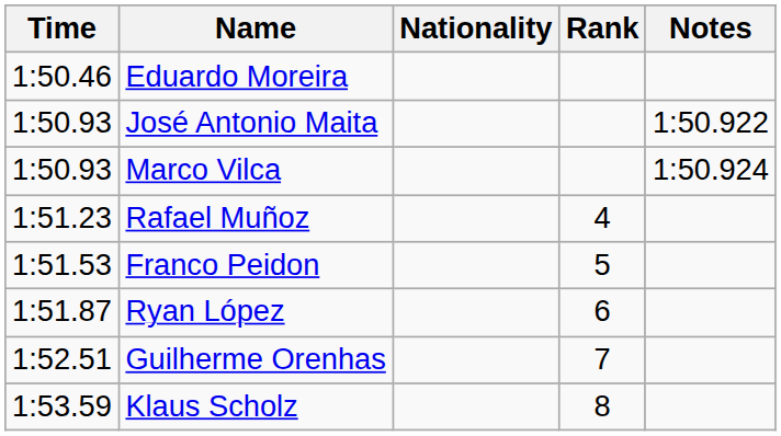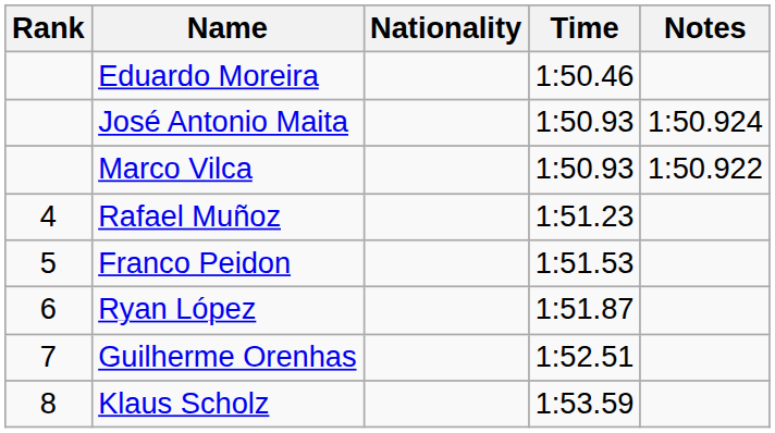 <table class="wikitable sortable" style="text-align:center">
 <tr>
-<th>Time</th>
+<th>Rank</th>
 <th>Name</th>
 <th>Nationality</th>
-<th>Rank</th>
+<th>Time</th>
 <th>Notes</th>
 </tr>
 <tr>
-<td>1:50.46</td>
+<td></td>
 <td align=left><a href='#'>Eduardo Moreira</a></td>
 <td align=left></td>
-<td></td>
+<td>1:50.46</td>
 <td></td>
 </tr>
 <tr>
-<td>1:50.93</td>
+<td></td>
 <td align=left><a href='#'>José Antonio Maita</a></td>
 <td align=left></td>
+<td>1:50.93</td>
+<td>1:50.924</td>
+</tr>
+<tr>
 <td></td>
+<td align=left><a href='#'>Marco Vilca</a></td>
+<td align=left></td>
+<td>1:50.93</td>
 <td>1:50.922</td>
 </tr>
 <tr>
-<td>1:50.93</td>
-<td align=left><a href='#'>Marco Vilca</a></td>
-<td align=left></td>
-<td></td>
-<td>1:50.924</td>
-</tr>
-<tr>
-<td>1:51.23</td>
+<td>4</td>
 <td align=left><a href='#'>Rafael Muñoz</a></td>
 <td align=left></td>
-<td>4</td>
+<td>1:51.23</td>
 <td></td>
 </tr>
 <tr>
-<td>1:51.53</td>
+<td>5</td>
 <td align=left><a href='#'>Franco Peidon</a></td>
 <td align=left></td>
-<td>5</td>
+<td>1:51.53</td>
 <td></td>
 </tr>
 <tr>
-<td>1:51.87</td>
+<td>6</td>
 <td align=left><a href='#'>Ryan López</a></td>
 <td align=left></td>
-<td>6</td>
+<td>1:51.87</td>
 <td></td>
 </tr>
 <tr>
-<td>1:52.51</td>
+<td>7</td>
 <td align=left><a href='#'>Guilherme Orenhas</a></td>
 <td align=left></td>
-<td>7</td>
+<td>1:52.51</td>
 <td></td>
 </tr>
 <tr>
-<td>1:53.59</td>
+<td>8</td>
 <td align=left><a href='#'>Klaus Scholz</a></td>
 <td align=left></td>
-<td>8</td>
+<td>1:53.59</td>
 <td></td>
 </tr>
 </table>
